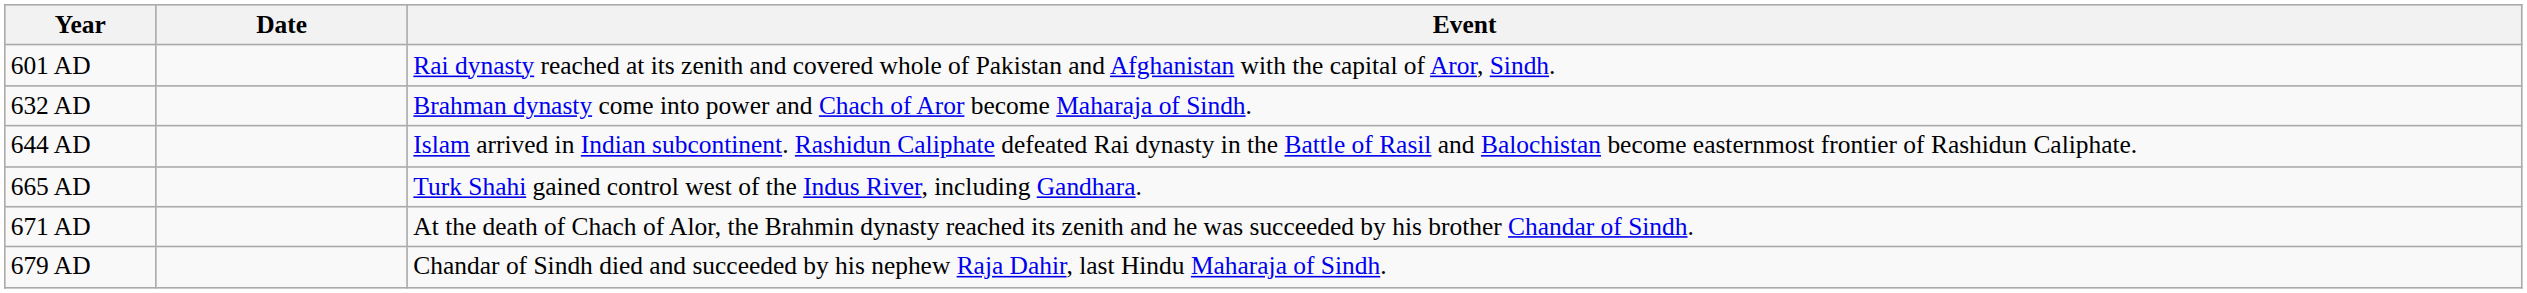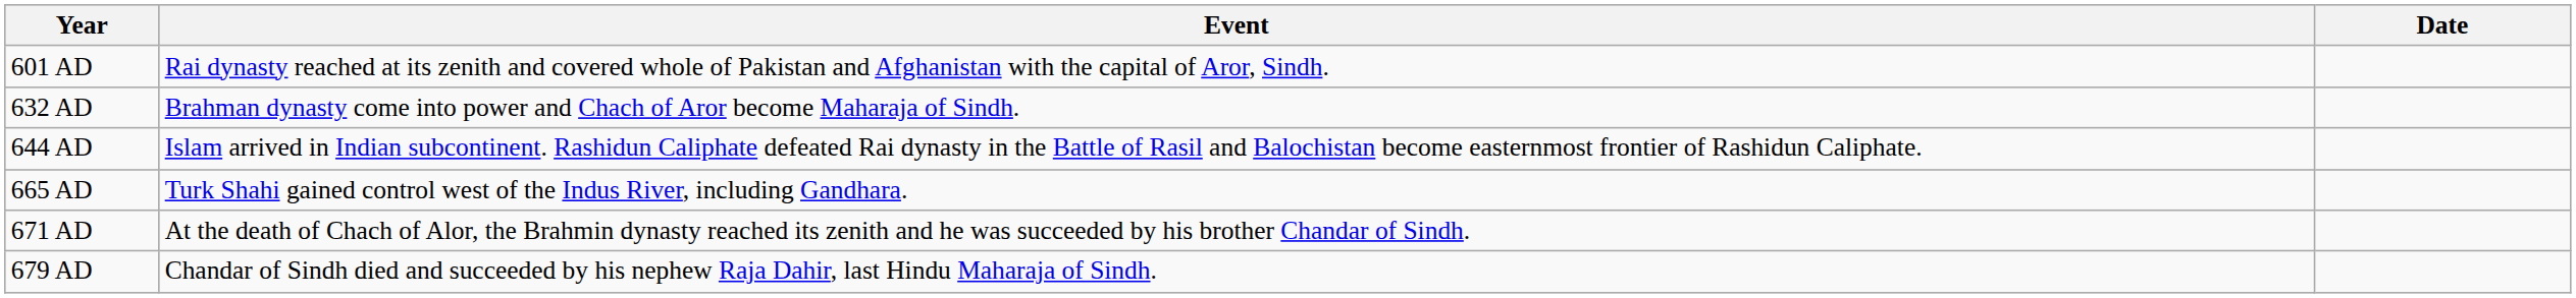 <table class="wikitable" style="width:100%">
 <tr>
 <th style="width:6%">Year</th>
+<th>Event</th>
 <th style="width:10%">Date</th>
-<th>Event</th>
 </tr>
 <tr>
 <td>601 AD</td>
+<td><a href='#'>Rai dynasty</a> reached at its zenith and covered whole of Pakistan and <a href='#'>Afghanistan</a> with the capital of <a href='#'>Aror</a>, <a href='#'>Sindh</a>.</td>
 <td></td>
-<td><a href='#'>Rai dynasty</a> reached at its zenith and covered whole of Pakistan and <a href='#'>Afghanistan</a> with the capital of <a href='#'>Aror</a>, <a href='#'>Sindh</a>.</td>
 </tr>
 <tr>
 <td>632 AD</td>
+<td><a href='#'>Brahman dynasty</a> come into power and <a href='#'>Chach of Aror</a> become <a href='#'>Maharaja of Sindh</a>.</td>
 <td></td>
-<td><a href='#'>Brahman dynasty</a> come into power and <a href='#'>Chach of Aror</a> become <a href='#'>Maharaja of Sindh</a>.</td>
 </tr>
 <tr>
 <td>644 AD</td>
+<td><a href='#'>Islam</a> arrived in <a href='#'>Indian subcontinent</a>. <a href='#'>Rashidun Caliphate</a> defeated Rai dynasty in the <a href='#'>Battle of Rasil</a> and <a href='#'>Balochistan</a> become easternmost frontier of Rashidun Caliphate.</td>
 <td></td>
-<td><a href='#'>Islam</a> arrived in <a href='#'>Indian subcontinent</a>. <a href='#'>Rashidun Caliphate</a> defeated Rai dynasty in the <a href='#'>Battle of Rasil</a> and <a href='#'>Balochistan</a> become easternmost frontier of Rashidun Caliphate.</td>
 </tr>
 <tr>
 <td>665 AD</td>
+<td><a href='#'>Turk Shahi</a> gained control west of the <a href='#'>Indus River</a>, including <a href='#'>Gandhara</a>.</td>
 <td></td>
-<td><a href='#'>Turk Shahi</a> gained control west of the <a href='#'>Indus River</a>, including <a href='#'>Gandhara</a>.</td>
 </tr>
 <tr>
 <td>671 AD</td>
+<td>At the death of Chach of Alor, the Brahmin dynasty reached its zenith and he was succeeded by his brother <a href='#'>Chandar of Sindh</a>.</td>
 <td></td>
-<td>At the death of Chach of Alor, the Brahmin dynasty reached its zenith and he was succeeded by his brother <a href='#'>Chandar of Sindh</a>.</td>
 </tr>
 <tr>
 <td>679 AD</td>
+<td>Chandar of Sindh died and succeeded by his nephew <a href='#'>Raja Dahir</a>, last Hindu <a href='#'>Maharaja of Sindh</a>.</td>
 <td></td>
-<td>Chandar of Sindh died and succeeded by his nephew <a href='#'>Raja Dahir</a>, last Hindu <a href='#'>Maharaja of Sindh</a>.</td>
 </tr>
 </table>
